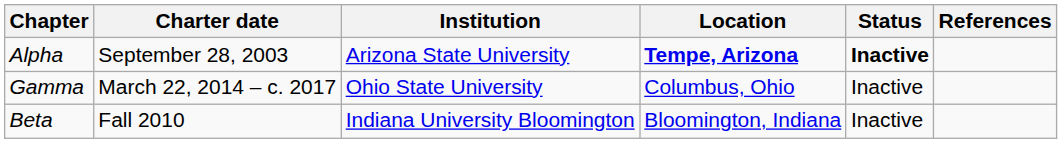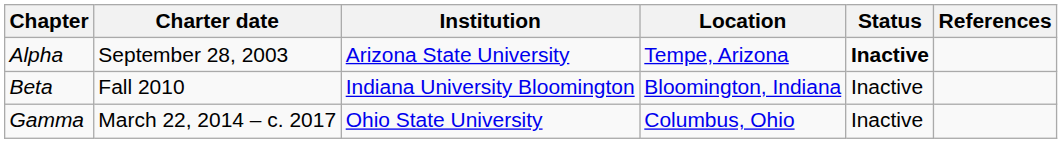 <table class="wikitable sortable">
 <tr>
 <th>Chapter</th>
 <th>Charter date</th>
 <th>Institution</th>
 <th>Location</th>
 <th>Status</th>
 <th>References</th>
 </tr>
 <tr>
 <td><em>Alpha</em></td>
 <td>September 28, 2003</td>
 <td><a href='#'>Arizona State University</a></td>
-<td><strong><a href='#'>Tempe, Arizona</a></strong></td>
+<td><a href='#'>Tempe, Arizona</a></td>
 <td><strong>Inactive</strong></td>
+<td></td>
+</tr>
+<tr>
+<td><em>Beta</em></td>
+<td>Fall 2010</td>
+<td><a href='#'>Indiana University Bloomington</a></td>
+<td><a href='#'>Bloomington, Indiana</a></td>
+<td>Inactive</td>
 <td></td>
 </tr>
 <tr>
 <td><em>Gamma</em></td>
 <td>March 22, 2014 – c. 2017</td>
 <td><a href='#'>Ohio State University</a></td>
 <td><a href='#'>Columbus, Ohio</a></td>
 <td>Inactive</td>
 <td></td>
 </tr>
-<tr>
-<td><em>Beta</em></td>
-<td>Fall 2010</td>
-<td><a href='#'>Indiana University Bloomington</a></td>
-<td><a href='#'>Bloomington, Indiana</a></td>
-<td>Inactive</td>
-<td></td>
-</tr>
 </table>
